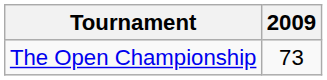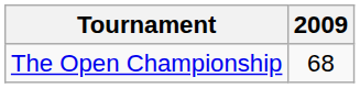 <table class="wikitable" style="font-size:95%;text-align:center;">
 <tr>
 <th>Tournament</th>
 <th>2009</th>
 </tr>
 <tr>
 <td align=left><a href='#'>The Open Championship</a></td>
-<td>73</td>
+<td>68</td>
 </tr>
 </table>
